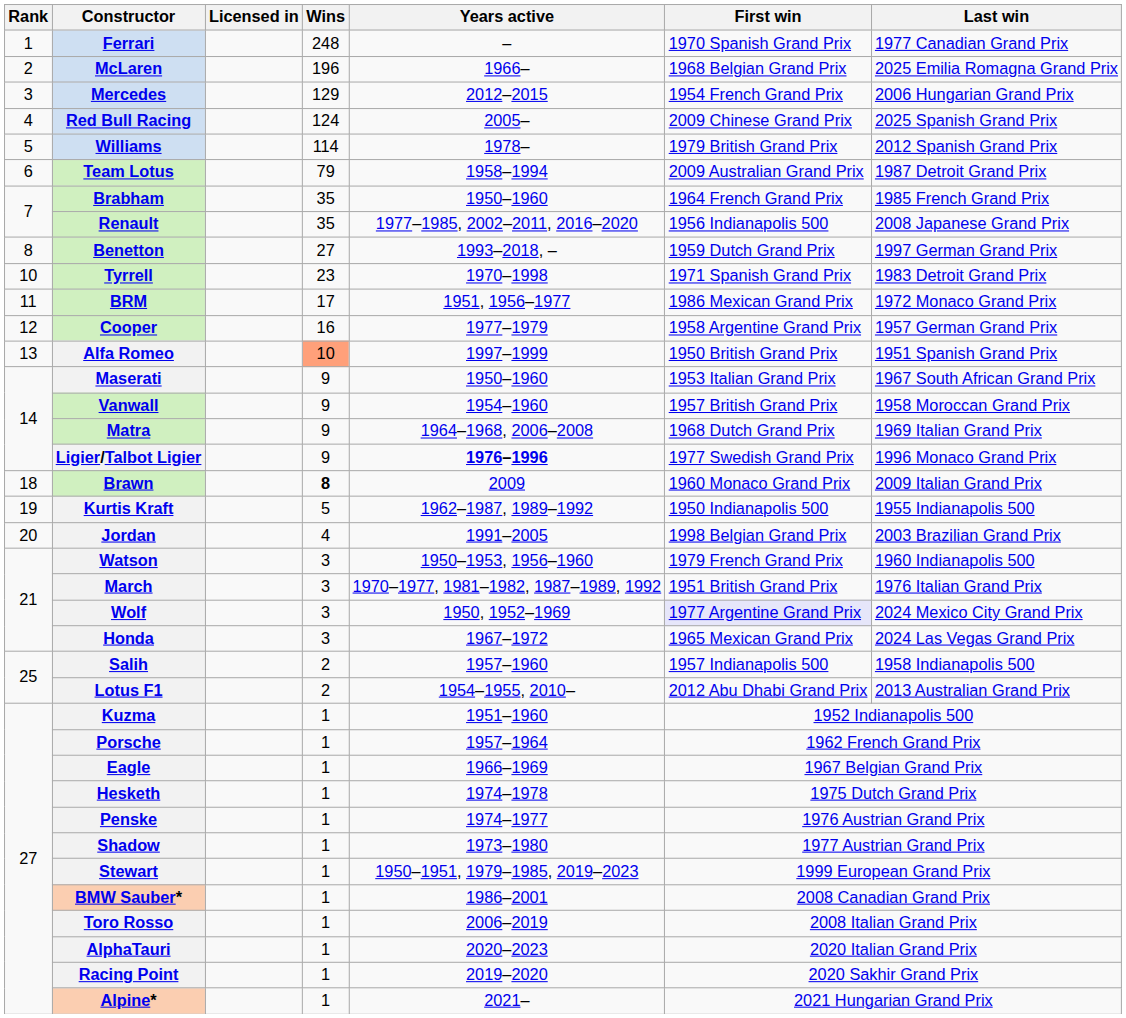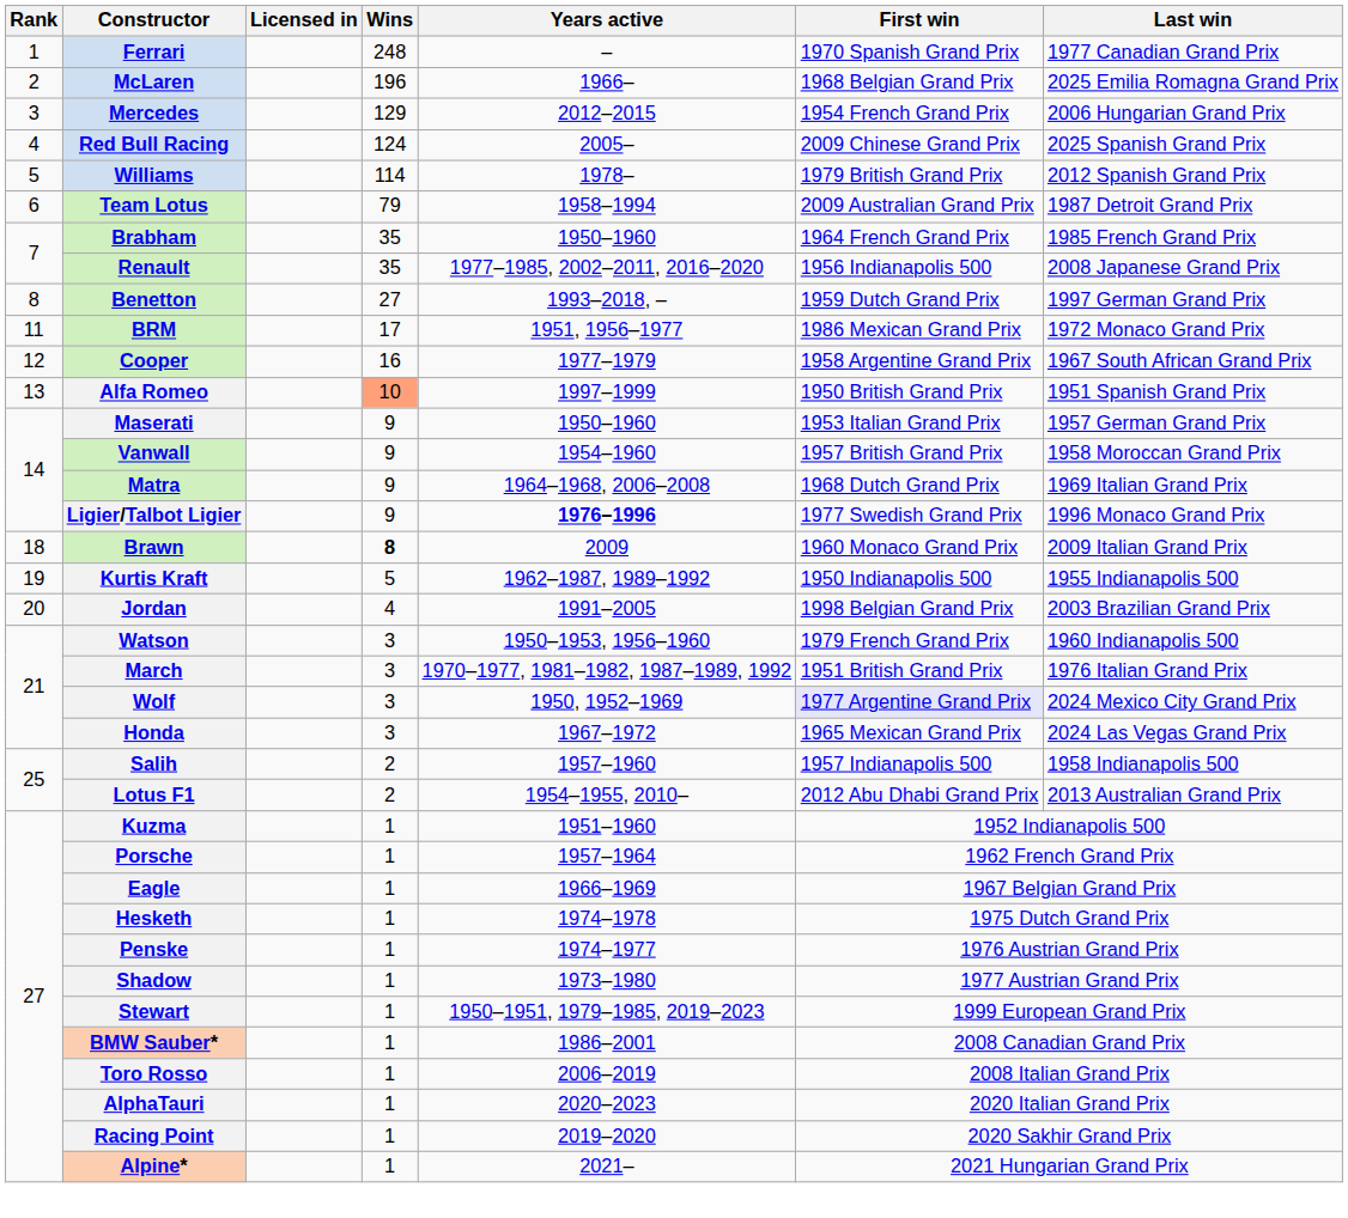 <table class="sortable wikitable plainrowheaders">
 <tr>
 <th scope=col>Rank</th>
 <th scope=col>Constructor</th>
 <th scope=col>Licensed in</th>
 <th scope=col>Wins</th>
 <th scope=col>Years active</th>
 <th scope=col>First win</th>
 <th scope=col>Last win</th>
 </tr>
 <tr>
 <td align=center>1</td>
 <th scope=row style=background:#cedff2><a href='#'>Ferrari</a></th>
 <td></td>
 <td align=center>248</td>
 <td align=center>–</td>
 <td data-sort-value="1970-02"><a href='#'>1970 Spanish Grand Prix</a></td>
 <td data-sort-value="1977-16"><a href='#'>1977 Canadian Grand Prix</a></td>
 </tr>
 <tr>
 <td align=center>2</td>
 <th scope=row style=background:#cedff2><a href='#'>McLaren</a></th>
 <td></td>
 <td align=center>196</td>
 <td align=center><a href='#'>1966</a>–</td>
 <td data-sort-value="1968-04"><a href='#'>1968 Belgian Grand Prix</a></td>
 <td data-sort-value="2025-07"><a href='#'>2025 Emilia Romagna Grand Prix</a></td>
 </tr>
 <tr>
 <td align=center>3</td>
 <th scope=row style=background:#cedff2><a href='#'>Mercedes</a></th>
 <td></td>
 <td align=center>129</td>
 <td align=center><a href='#'>2012</a>–<a href='#'>2015</a></td>
 <td data-sort-value="1954-04"><a href='#'>1954 French Grand Prix</a></td>
 <td data-sort-value="2006-13"><a href='#'>2006 Hungarian Grand Prix</a></td>
 </tr>
 <tr>
 <td align=center>4</td>
 <th scope="row" style="background:#cedff2"><a href='#'>Red Bull Racing</a></th>
 <td></td>
 <td align="center">124</td>
 <td align="center"><a href='#'>2005</a>–</td>
 <td data-sort-value="2009-03"><a href='#'>2009 Chinese Grand Prix</a></td>
 <td data-sort-value="2025-09"><a href='#'>2025 Spanish Grand Prix</a></td>
 </tr>
 <tr>
 <td align=center>5</td>
 <th scope="row" style="background:#cedff2"><a href='#'>Williams</a></th>
 <td></td>
 <td align="center">114</td>
 <td align="center"><a href='#'>1978</a>–</td>
 <td data-sort-value="1979-09"><a href='#'>1979 British Grand Prix</a></td>
 <td data-sort-value="2012-05"><a href='#'>2012 Spanish Grand Prix</a></td>
 </tr>
 <tr>
 <td align=center>6</td>
 <th scope=row style=background:#D0F0C0><a href='#'>Team Lotus</a></th>
 <td></td>
 <td align=center>79</td>
 <td align=center><a href='#'>1958</a>–<a href='#'>1994</a></td>
 <td data-sort-value="2009-01"><a href='#'>2009 Australian Grand Prix</a></td>
 <td data-sort-value="1987-05"><a href='#'>1987 Detroit Grand Prix</a></td>
 </tr>
 <tr>
 <td rowspan="2" align="center">7</td>
 <th scope=row style=background:#D0F0C0><a href='#'>Brabham</a></th>
 <td></td>
 <td align=center>35</td>
 <td align=center><a href='#'>1950</a>–<a href='#'>1960</a></td>
 <td data-sort-value="1964-04"><a href='#'>1964 French Grand Prix</a></td>
 <td data-sort-value="1985-07"><a href='#'>1985 French Grand Prix</a></td>
 </tr>
 <tr>
 <th scope=row style="background-color:#D0F0C0"><a href='#'>Renault</a></th>
 <td></td>
 <td align=center>35</td>
 <td align=center><a href='#'>1977</a>–<a href='#'>1985</a>, <a href='#'>2002</a>–<a href='#'>2011</a>, <a href='#'>2016</a>–<a href='#'>2020</a></td>
 <td data-sort-value="1956-03"><a href='#'>1956 Indianapolis 500</a></td>
 <td data-sort-value="2008-16"><a href='#'>2008 Japanese Grand Prix</a></td>
 </tr>
 <tr>
 <td align=center>8</td>
 <th scope=row style=background:#D0F0C0><a href='#'>Benetton</a></th>
 <td><br></td>
 <td align=center>27</td>
 <td align="center"><a href='#'>1993</a>–<a href='#'>2018</a>, –</td>
 <td data-sort-value="1959-03"><a href='#'>1959 Dutch Grand Prix</a></td>
 <td data-sort-value="1997-10"><a href='#'>1997 German Grand Prix</a></td>
 </tr>
 <tr>
-<td align=center>10</td>
-<th scope=row style=background:#D0F0C0><a href='#'>Tyrrell</a></th>
-<td></td>
-<td align=center>23</td>
-<td align=center><a href='#'>1970</a>–<a href='#'>1998</a></td>
-<td data-sort-value="1971-02"><a href='#'>1971 Spanish Grand Prix</a></td>
-<td data-sort-value="1983-07"><a href='#'>1983 Detroit Grand Prix</a></td>
-</tr>
-<tr>
 <td align=center>11</td>
 <th scope=row style=background:#D0F0C0><a href='#'>BRM</a></th>
 <td></td>
 <td align=center>17</td>
 <td align=center><a href='#'>1951</a>, <a href='#'>1956</a>–<a href='#'>1977</a></td>
 <td data-sort-value="1986-15"><a href='#'>1986 Mexican Grand Prix</a></td>
 <td data-sort-value="1972-04"><a href='#'>1972 Monaco Grand Prix</a></td>
 </tr>
 <tr>
 <td align=center>12</td>
 <th scope=row style=background:#D0F0C0><a href='#'>Cooper</a></th>
 <td></td>
 <td align=center>16</td>
 <td align=center><a href='#'>1977</a>–<a href='#'>1979</a></td>
 <td data-sort-value="1958-01"><a href='#'>1958 Argentine Grand Prix</a></td>
-<td data-sort-value="1957-06"><a href='#'>1957 German Grand Prix</a></td>
+<td data-sort-value="1967-01"><a href='#'>1967 South African Grand Prix</a></td>
 </tr>
 <tr>
 <td align=center>13</td>
 <th scope=row><a href='#'>Alfa Romeo</a></th>
 <td></td>
 <td align=center style="background: lightsalmon;">10</td>
 <td align="center"><a href='#'>1997</a>–<a href='#'>1999</a></td>
 <td data-sort-value="1950-01"><a href='#'>1950 British Grand Prix</a></td>
 <td data-sort-value="1951-08"><a href='#'>1951 Spanish Grand Prix</a></td>
 </tr>
 <tr>
 <td rowspan="4" align="center">14</td>
 <th scope=row><a href='#'>Maserati</a></th>
 <td></td>
 <td align=center>9</td>
 <td align=center><a href='#'>1950</a>–<a href='#'>1960</a></td>
 <td data-sort-value="1953-09"><a href='#'>1953 Italian Grand Prix</a></td>
-<td data-sort-value="1967-01"><a href='#'>1967 South African Grand Prix</a></td>
+<td data-sort-value="1957-06"><a href='#'>1957 German Grand Prix</a></td>
 </tr>
 <tr>
 <th scope=row style=background:#D0F0C0><a href='#'>Vanwall</a></th>
 <td></td>
 <td align=center>9</td>
 <td align=center><a href='#'>1954</a>–<a href='#'>1960</a></td>
 <td data-sort-value="1957-05"><a href='#'>1957 British Grand Prix</a></td>
 <td data-sort-value="1958-11"><a href='#'>1958 Moroccan Grand Prix</a></td>
 </tr>
 <tr>
 <th scope=row style=background:#D0F0C0><a href='#'>Matra</a></th>
 <td></td>
 <td align=center>9</td>
 <td align=center><a href='#'>1964</a>–<a href='#'>1968</a>, <a href='#'>2006</a>–<a href='#'>2008</a></td>
 <td data-sort-value="1968-05"><a href='#'>1968 Dutch Grand Prix</a></td>
 <td data-sort-value="1969-08"><a href='#'>1969 Italian Grand Prix</a></td>
 </tr>
 <tr>
 <th scope=row><a href='#'>Ligier</a>/<a href='#'>Talbot Ligier</a></th>
 <td></td>
 <td align=center>9</td>
 <td align=center><strong><a href='#'>1976</a>–<a href='#'>1996</a></strong></td>
 <td data-sort-value="1977-08"><a href='#'>1977 Swedish Grand Prix</a></td>
 <td data-sort-value="1996-06"><a href='#'>1996 Monaco Grand Prix</a></td>
 </tr>
 <tr>
 <td align=center>18</td>
 <th scope=row style=background:#D0F0C0><a href='#'>Brawn</a></th>
 <td></td>
 <td align=center><strong>8</strong></td>
 <td align=center><a href='#'>2009</a></td>
 <td data-sort-value="1960-02"><a href='#'>1960 Monaco Grand Prix</a></td>
 <td data-sort-value="2009-13"><a href='#'>2009 Italian Grand Prix</a></td>
 </tr>
 <tr>
 <td align=center>19</td>
 <th scope=row><a href='#'>Kurtis Kraft</a></th>
 <td></td>
 <td align=center>5</td>
 <td align=center><a href='#'>1962</a>–<a href='#'>1987</a>, <a href='#'>1989</a>–<a href='#'>1992</a></td>
 <td data-sort-value="1950-03"><a href='#'>1950 Indianapolis 500</a></td>
 <td data-sort-value="1955-03"><a href='#'>1955 Indianapolis 500</a></td>
 </tr>
 <tr>
 <td align=center>20</td>
 <th scope=row><a href='#'>Jordan</a></th>
 <td></td>
 <td align=center>4</td>
 <td align=center><a href='#'>1991</a>–<a href='#'>2005</a></td>
 <td data-sort-value="1998-13"><a href='#'>1998 Belgian Grand Prix</a></td>
 <td data-sort-value="2003-03"><a href='#'>2003 Brazilian Grand Prix</a></td>
 </tr>
 <tr>
 <td rowspan="4" align="center">21</td>
 <th scope=row><a href='#'>Watson</a></th>
 <td></td>
 <td align=center>3</td>
 <td align=center><a href='#'>1950</a>–<a href='#'>1953</a>, <a href='#'>1956</a>–<a href='#'>1960</a></td>
 <td data-sort-value="1979-08"><a href='#'>1979 French Grand Prix</a></td>
 <td data-sort-value="1960-03"><a href='#'>1960 Indianapolis 500</a></td>
 </tr>
 <tr>
 <th scope=row><a href='#'>March</a></th>
 <td></td>
 <td align=center>3</td>
 <td align=center><a href='#'>1970</a>–<a href='#'>1977</a>, <a href='#'>1981</a>–<a href='#'>1982</a>, <a href='#'>1987</a>–<a href='#'>1989</a>, <a href='#'>1992</a></td>
 <td data-sort-value="1951-05"><a href='#'>1951 British Grand Prix</a></td>
 <td data-sort-value="1976-13"><a href='#'>1976 Italian Grand Prix</a></td>
 </tr>
 <tr>
 <th scope=row><a href='#'>Wolf</a></th>
 <td></td>
 <td align=center>3</td>
 <td align=center><a href='#'>1950</a>, <a href='#'>1952</a>–<a href='#'>1969</a></td>
 <td data-sort-value="1977-01" style="background: lavender;"><a href='#'>1977 Argentine Grand Prix</a></td>
 <td data-sort-value="2024-20"><a href='#'>2024 Mexico City Grand Prix</a></td>
 </tr>
 <tr>
 <th scope=row><a href='#'>Honda</a></th>
 <td></td>
 <td align=center>3</td>
 <td align=center><a href='#'>1967</a>–<a href='#'>1972</a></td>
 <td data-sort-value="1965-10"><a href='#'>1965 Mexican Grand Prix</a></td>
 <td data-sort-value="2024-22"><a href='#'>2024 Las Vegas Grand Prix</a></td>
 </tr>
 <tr>
 <td rowspan="2" align="center">25</td>
 <th scope=row><a href='#'>Salih</a></th>
 <td></td>
 <td align=center>2</td>
 <td align=center><a href='#'>1957</a>–<a href='#'>1960</a></td>
 <td data-sort-value="1957-03"><a href='#'>1957 Indianapolis 500</a></td>
 <td data-sort-value="1958-04"><a href='#'>1958 Indianapolis 500</a></td>
 </tr>
 <tr>
 <th scope=row><a href='#'>Lotus F1</a></th>
 <td></td>
 <td align=center>2</td>
 <td align=center><a href='#'>1954</a>–<a href='#'>1955</a>, <a href='#'>2010</a>–</td>
 <td data-sort-value="2012-18"><a href='#'>2012 Abu Dhabi Grand Prix</a></td>
 <td data-sort-value="2013-01"><a href='#'>2013 Australian Grand Prix</a></td>
 </tr>
 <tr>
 <td rowspan="12" align="center">27</td>
 <th scope="row"><a href='#'>Kuzma</a></th>
 <td></td>
 <td align="center">1</td>
 <td align="center"><a href='#'>1951</a>–<a href='#'>1960</a></td>
 <td colspan=2 align=center data-sort-value="1952-02"><a href='#'>1952 Indianapolis 500</a></td>
 </tr>
 <tr>
 <th scope="row"><a href='#'>Porsche</a></th>
 <td></td>
 <td align="center">1</td>
 <td align="center"><a href='#'>1957</a>–<a href='#'>1964</a></td>
 <td colspan=2 align=center data-sort-value="1962-04"><a href='#'>1962 French Grand Prix</a></td>
 </tr>
 <tr>
 <th scope="row"><a href='#'>Eagle</a></th>
 <td></td>
 <td align="center">1</td>
 <td align="center"><a href='#'>1966</a>–<a href='#'>1969</a></td>
 <td colspan=2 align=center data-sort-value="1967-04"><a href='#'>1967 Belgian Grand Prix</a></td>
 </tr>
 <tr>
 <th scope="row"><a href='#'>Hesketh</a></th>
 <td></td>
 <td align="center">1</td>
 <td align="center"><a href='#'>1974</a>–<a href='#'>1978</a></td>
 <td colspan=2 align=center  data-sort-value="1975-08"><a href='#'>1975 Dutch Grand Prix</a></td>
 </tr>
 <tr>
 <th scope="row"><a href='#'>Penske</a></th>
 <td></td>
 <td align="center">1</td>
 <td align="center"><a href='#'>1974</a>–<a href='#'>1977</a></td>
 <td colspan=2 align=center data-sort-value="1976-11"><a href='#'>1976 Austrian Grand Prix</a></td>
 </tr>
 <tr>
 <th scope="row"><a href='#'>Shadow</a></th>
 <td></td>
 <td align="center">1</td>
 <td align="center"><a href='#'>1973</a>–<a href='#'>1980</a></td>
 <td colspan=2 align=center data-sort-value="1977-12"><a href='#'>1977 Austrian Grand Prix</a></td>
 </tr>
 <tr>
 <th scope="row"><a href='#'>Stewart</a></th>
 <td></td>
 <td align="center">1</td>
 <td align=center><a href='#'>1950</a>–<a href='#'>1951</a>, <a href='#'>1979</a>–<a href='#'>1985</a>, <a href='#'>2019</a>–<a href='#'>2023</a></td>
 <td colspan=2 align=center data-sort-value="1999-14"><a href='#'>1999 European Grand Prix</a></td>
 </tr>
 <tr>
 <th scope="row" style="background:#FBCEB1"><a href='#'>BMW Sauber</a>*</th>
 <td></td>
 <td align="center">1</td>
 <td align=center><a href='#'>1986</a>–<a href='#'>2001</a></td>
 <td colspan=2 align=center data-sort-value="2008-007"><a href='#'>2008 Canadian Grand Prix</a></td>
 </tr>
 <tr>
 <th scope="row"><a href='#'>Toro Rosso</a></th>
 <td></td>
 <td align="center">1</td>
 <td align="center"><a href='#'>2006</a>–<a href='#'>2019</a></td>
 <td colspan=2 align=center data-sort-value="2008-014"><a href='#'>2008 Italian Grand Prix</a></td>
 </tr>
 <tr>
 <th scope="row"><a href='#'>AlphaTauri</a></th>
 <td></td>
 <td align="center">1</td>
 <td align="center"><a href='#'>2020</a>–<a href='#'>2023</a></td>
 <td colspan=2 align=center data-sort-value="2020-08"><a href='#'>2020 Italian Grand Prix</a></td>
 </tr>
 <tr>
 <th scope="row"><a href='#'>Racing Point</a></th>
 <td></td>
 <td align="center">1</td>
 <td align="center"><a href='#'>2019</a>–<a href='#'>2020</a></td>
 <td colspan=2 align=center data-sort-value="2020-16"><a href='#'>2020 Sakhir Grand Prix</a></td>
 </tr>
 <tr>
 <th scope="row" style="background:#FBCEB1"><a href='#'>Alpine</a>*</th>
 <td></td>
 <td align="center">1</td>
 <td align="center"><a href='#'>2021</a>–</td>
 <td colspan=2 align=center data-sort-value="2021-11"><a href='#'>2021 Hungarian Grand Prix</a></td>
 </tr>
 </table>
